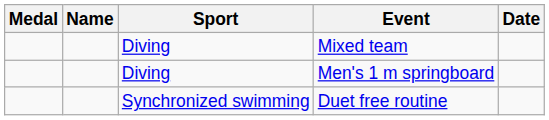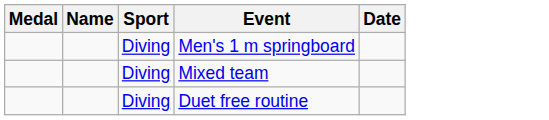 <table class="wikitable sortable" style="font-size:90%">
 <tr>
 <th>Medal</th>
 <th>Name</th>
 <th>Sport</th>
 <th>Event</th>
 <th>Date</th>
-</tr>
-<tr>
-<td></td>
-<td><br></td>
-<td><a href='#'>Diving</a></td>
-<td><a href='#'>Mixed team</a></td>
-<td></td>
 </tr>
 <tr>
 <td></td>
 <td></td>
 <td><a href='#'>Diving</a></td>
 <td><a href='#'>Men's 1 m springboard</a></td>
 <td></td>
 </tr>
 <tr>
 <td></td>
 <td><br></td>
-<td><a href='#'>Synchronized swimming</a></td>
+<td><a href='#'>Diving</a></td>
+<td><a href='#'>Mixed team</a></td>
+<td></td>
+</tr>
+<tr>
+<td></td>
+<td><br></td>
+<td><a href='#'>Diving</a></td>
 <td><a href='#'>Duet free routine</a></td>
 <td></td>
 </tr>
 </table>
